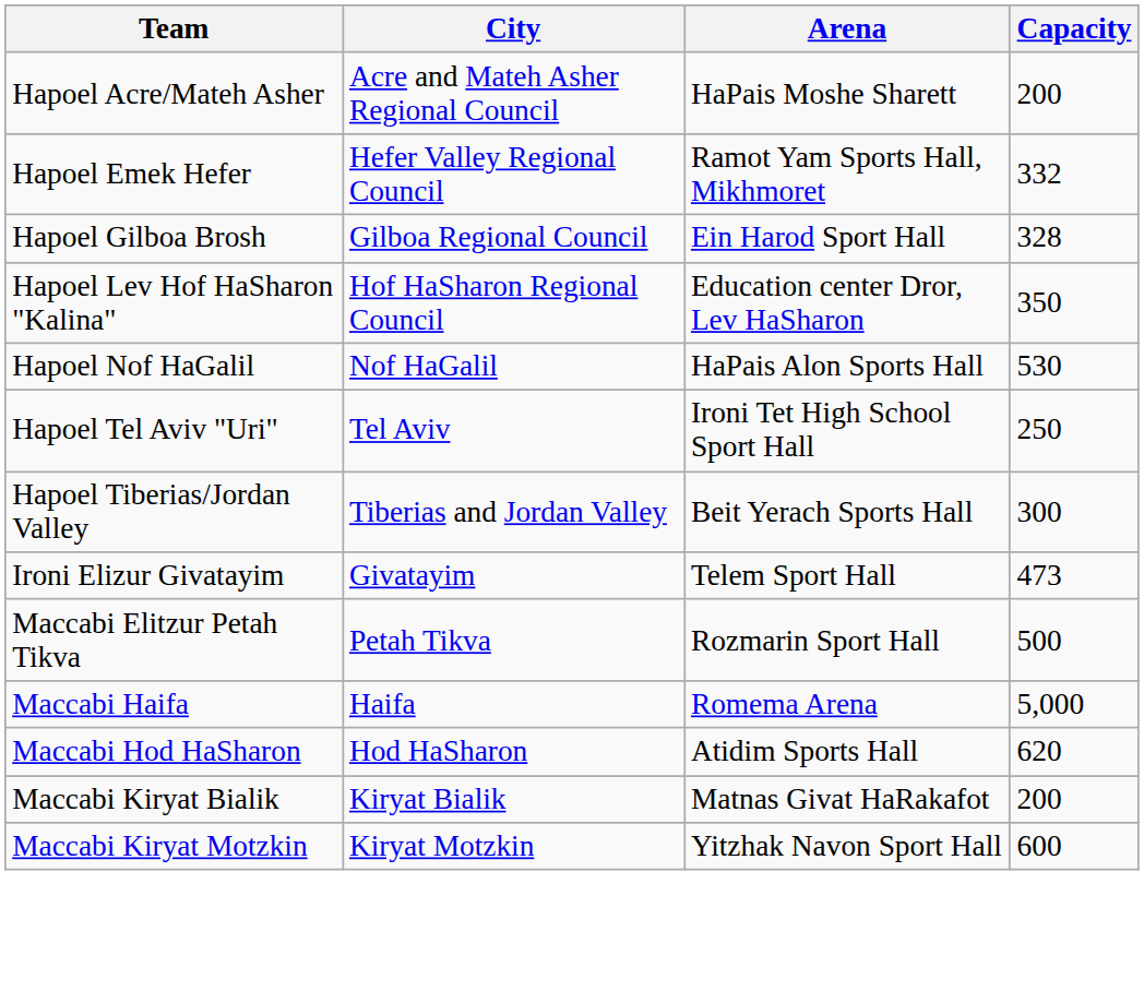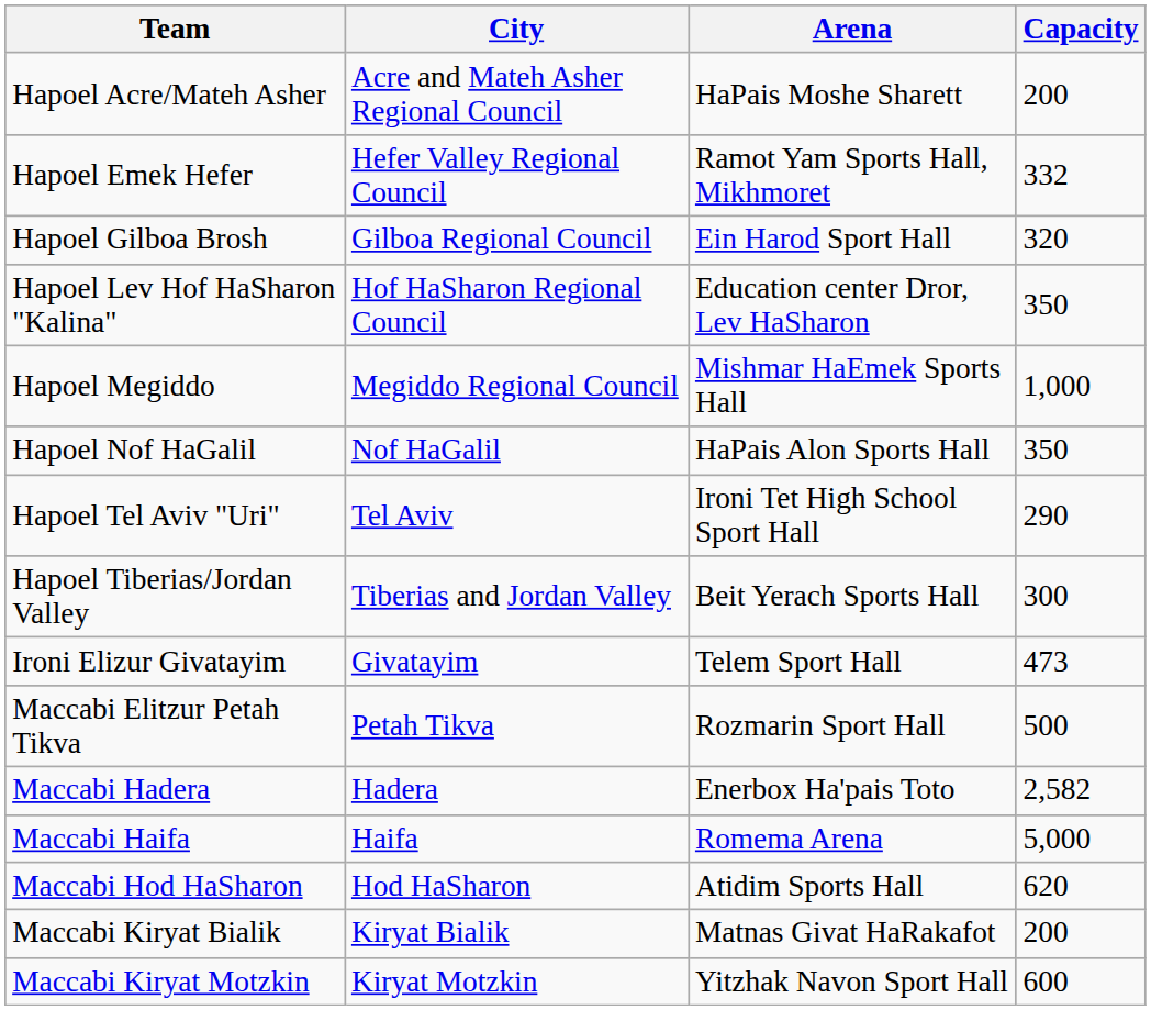 <table class="wikitable sortable" border="1">
 <tr>
 <th>Team</th>
 <th><a href='#'>City</a></th>
 <th><a href='#'>Arena</a></th>
 <th><a href='#'>Capacity</a></th>
 </tr>
 <tr>
 <td>Hapoel Acre/Mateh Asher</td>
 <td><a href='#'>Acre</a> and <a href='#'>Mateh Asher Regional Council</a></td>
 <td>HaPais Moshe Sharett</td>
 <td>200</td>
 </tr>
 <tr>
 <td>Hapoel Emek Hefer</td>
 <td><a href='#'>Hefer Valley Regional Council</a></td>
 <td>Ramot Yam Sports Hall, <a href='#'>Mikhmoret</a></td>
 <td>332</td>
 </tr>
 <tr>
 <td>Hapoel Gilboa Brosh</td>
 <td><a href='#'>Gilboa Regional Council</a></td>
 <td><a href='#'>Ein Harod</a> Sport Hall</td>
-<td>328</td>
+<td>320</td>
 </tr>
 <tr>
 <td>Hapoel Lev Hof HaSharon "Kalina"</td>
 <td><a href='#'>Hof HaSharon Regional Council</a></td>
 <td>Education center Dror, <a href='#'>Lev HaSharon</a></td>
 <td>350</td>
 </tr>
 <tr>
+<td>Hapoel Megiddo</td>
+<td><a href='#'>Megiddo Regional Council</a></td>
+<td><a href='#'>Mishmar HaEmek</a> Sports Hall</td>
+<td>1,000</td>
+</tr>
+<tr>
 <td>Hapoel Nof HaGalil</td>
 <td><a href='#'>Nof HaGalil</a></td>
 <td>HaPais Alon Sports Hall</td>
-<td>530</td>
+<td>350</td>
 </tr>
 <tr>
 <td>Hapoel Tel Aviv "Uri"</td>
 <td><a href='#'>Tel Aviv</a></td>
 <td>Ironi Tet High School Sport Hall</td>
-<td>250</td>
+<td>290</td>
 </tr>
 <tr>
 <td>Hapoel Tiberias/Jordan Valley</td>
 <td><a href='#'>Tiberias</a> and <a href='#'>Jordan Valley</a></td>
 <td>Beit Yerach Sports Hall</td>
 <td>300</td>
 </tr>
 <tr>
 <td>Ironi Elizur Givatayim</td>
 <td><a href='#'>Givatayim</a></td>
 <td>Telem Sport Hall</td>
 <td>473</td>
 </tr>
 <tr>
 <td>Maccabi Elitzur Petah Tikva</td>
 <td><a href='#'>Petah Tikva</a></td>
 <td>Rozmarin Sport Hall</td>
 <td>500</td>
+</tr>
+<tr>
+<td><a href='#'>Maccabi Hadera</a></td>
+<td><a href='#'>Hadera</a></td>
+<td>Enerbox  Ha'pais Toto</td>
+<td>2,582</td>
 </tr>
 <tr>
 <td><a href='#'>Maccabi Haifa</a></td>
 <td><a href='#'>Haifa</a></td>
 <td><a href='#'>Romema Arena</a></td>
 <td>5,000</td>
 </tr>
 <tr>
 <td><a href='#'>Maccabi Hod HaSharon</a></td>
 <td><a href='#'>Hod HaSharon</a></td>
 <td>Atidim Sports Hall</td>
 <td>620</td>
 </tr>
 <tr>
 <td>Maccabi Kiryat Bialik</td>
 <td><a href='#'>Kiryat Bialik</a></td>
 <td>Matnas Givat HaRakafot</td>
 <td>200</td>
 </tr>
 <tr>
 <td><a href='#'>Maccabi Kiryat Motzkin</a></td>
 <td><a href='#'>Kiryat Motzkin</a></td>
 <td>Yitzhak Navon Sport Hall</td>
 <td>600</td>
 </tr>
 </table>
